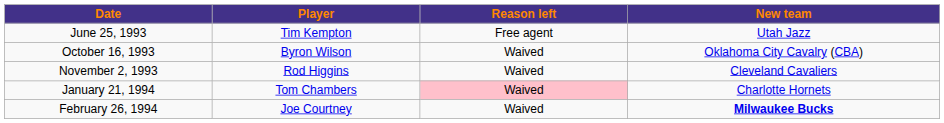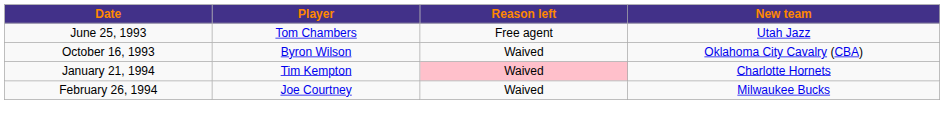 <table class="wikitable">
 <tr>
 <th style="background:#423189; color:#FF8800" width="10%">Date</th>
 <th style="background:#423189; color:#FF8800" width="10%">Player</th>
 <th style="background:#423189; color:#FF8800" width="10%">Reason left</th>
 <th style="background:#423189; color:#FF8800" width="15%">New team</th>
 </tr>
 <tr style="text-align: center">
 <td>June 25, 1993</td>
-<td><a href='#'>Tim Kempton</a></td>
+<td><a href='#'>Tom Chambers</a></td>
 <td>Free agent</td>
 <td><a href='#'>Utah Jazz</a></td>
 </tr>
 <tr style="text-align: center">
 <td>October 16, 1993</td>
 <td><a href='#'>Byron Wilson</a></td>
 <td>Waived</td>
 <td><a href='#'>Oklahoma City Cavalry</a> (<a href='#'>CBA</a>)</td>
 </tr>
 <tr style="text-align: center">
-<td>November 2, 1993</td>
-<td><a href='#'>Rod Higgins</a></td>
-<td>Waived</td>
-<td><a href='#'>Cleveland Cavaliers</a></td>
-</tr>
-<tr style="text-align: center">
 <td>January 21, 1994</td>
-<td><a href='#'>Tom Chambers</a></td>
+<td><a href='#'>Tim Kempton</a></td>
 <td style="background: pink;">Waived</td>
 <td><a href='#'>Charlotte Hornets</a></td>
 </tr>
 <tr style="text-align: center">
 <td>February 26, 1994</td>
 <td><a href='#'>Joe Courtney</a></td>
 <td>Waived</td>
-<td><strong><a href='#'>Milwaukee Bucks</a></strong></td>
+<td><a href='#'>Milwaukee Bucks</a></td>
 </tr>
 </table>
